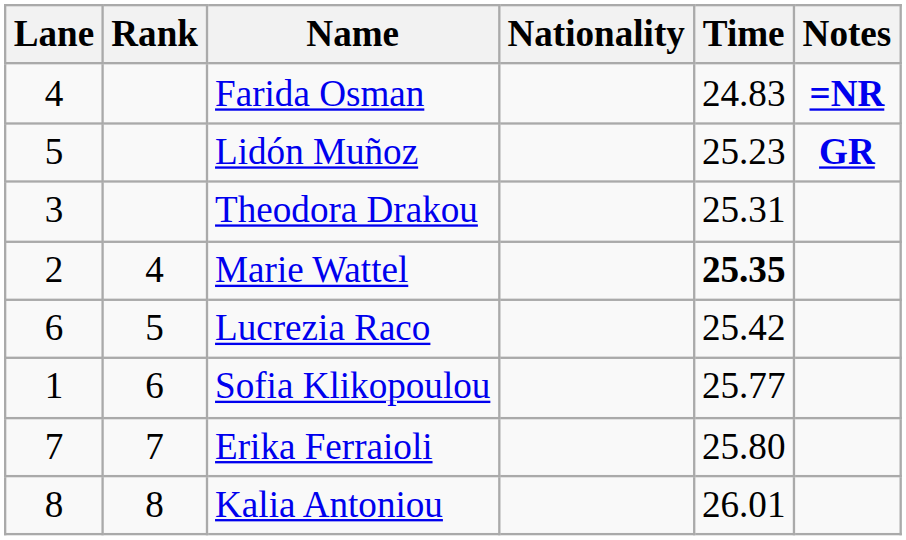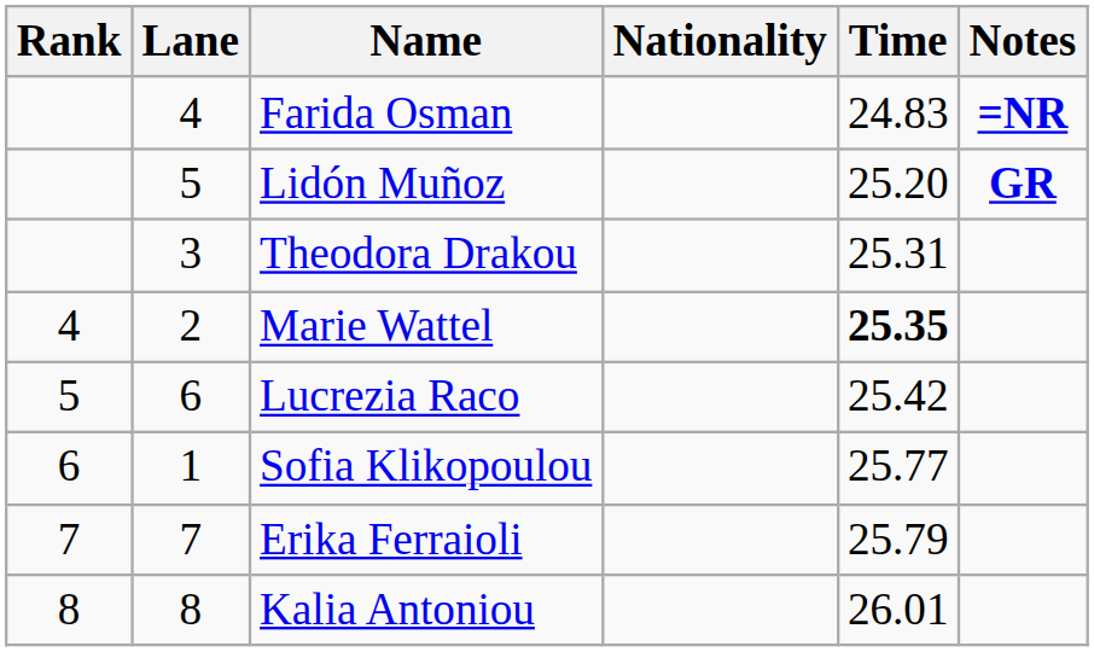 <table class="wikitable sortable" style="text-align:center">
 <tr>
+<th>Rank</th>
 <th>Lane</th>
-<th>Rank</th>
 <th>Name</th>
 <th>Nationality</th>
 <th>Time</th>
 <th>Notes</th>
 </tr>
 <tr>
+<td></td>
 <td>4</td>
-<td></td>
 <td align="left"><a href='#'>Farida Osman</a></td>
 <td align="left"></td>
 <td>24.83</td>
 <td><strong><a href='#'>=NR</a></strong></td>
 </tr>
 <tr>
+<td></td>
 <td>5</td>
-<td></td>
 <td align="left"><a href='#'>Lidón Muñoz</a></td>
 <td align="left"></td>
-<td>25.23</td>
+<td>25.20</td>
 <td><strong><a href='#'>GR</a></strong></td>
 </tr>
 <tr>
+<td></td>
 <td>3</td>
-<td></td>
 <td align="left"><a href='#'>Theodora Drakou</a></td>
 <td align="left"></td>
 <td>25.31</td>
 <td></td>
 </tr>
 <tr>
+<td>4</td>
 <td>2</td>
-<td>4</td>
 <td align="left"><a href='#'>Marie Wattel</a></td>
 <td align="left"></td>
 <td><strong>25.35</strong></td>
 <td></td>
 </tr>
 <tr>
+<td>5</td>
 <td>6</td>
-<td>5</td>
 <td align="left"><a href='#'>Lucrezia Raco</a></td>
 <td align="left"></td>
 <td>25.42</td>
 <td></td>
 </tr>
 <tr>
+<td>6</td>
 <td>1</td>
-<td>6</td>
 <td align="left"><a href='#'>Sofia Klikopoulou</a></td>
 <td align="left"></td>
 <td>25.77</td>
 <td></td>
 </tr>
 <tr>
 <td>7</td>
 <td>7</td>
 <td align="left"><a href='#'>Erika Ferraioli</a></td>
 <td align="left"></td>
-<td>25.80</td>
+<td>25.79</td>
 <td></td>
 </tr>
 <tr>
 <td>8</td>
 <td>8</td>
 <td align="left"><a href='#'>Kalia Antoniou</a></td>
 <td align="left"></td>
 <td>26.01</td>
 <td></td>
 </tr>
 </table>
